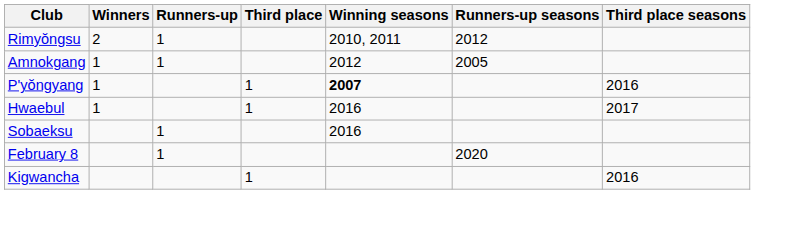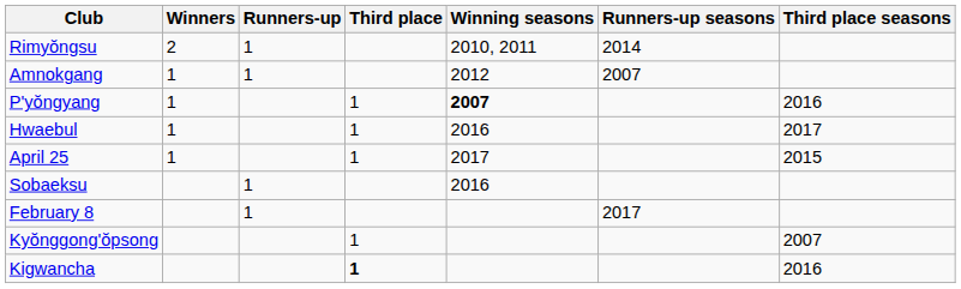 <table class="wikitable sortable">
 <tr>
 <th>Club</th>
 <th>Winners</th>
 <th>Runners-up</th>
 <th>Third place</th>
 <th>Winning seasons</th>
 <th>Runners-up seasons</th>
 <th>Third place seasons</th>
 </tr>
 <tr>
 <td><a href='#'>Rimyŏngsu</a></td>
 <td>2</td>
 <td>1</td>
 <td></td>
 <td>2010, 2011</td>
-<td>2012</td>
+<td>2014</td>
 <td></td>
 </tr>
 <tr>
 <td><a href='#'>Amnokgang</a></td>
 <td>1</td>
 <td>1</td>
 <td></td>
 <td>2012</td>
-<td>2005</td>
+<td>2007</td>
 <td></td>
 </tr>
 <tr>
 <td><a href='#'>P'yŏngyang</a></td>
 <td>1</td>
 <td></td>
 <td>1</td>
 <td><strong>2007</strong></td>
 <td></td>
 <td>2016</td>
 </tr>
 <tr>
 <td><a href='#'>Hwaebul</a></td>
 <td>1</td>
 <td></td>
 <td>1</td>
 <td>2016</td>
 <td></td>
 <td>2017</td>
 </tr>
 <tr>
+<td><a href='#'>April 25</a></td>
+<td>1</td>
+<td></td>
+<td>1</td>
+<td>2017</td>
+<td></td>
+<td>2015</td>
+</tr>
+<tr>
 <td><a href='#'>Sobaeksu</a></td>
 <td></td>
 <td>1</td>
 <td></td>
 <td>2016</td>
 <td></td>
 </tr>
 <tr>
 <td><a href='#'>February 8</a></td>
 <td></td>
 <td>1</td>
 <td></td>
 <td></td>
-<td>2020</td>
+<td>2017</td>
 <td></td>
+</tr>
+<tr>
+<td><a href='#'>Kyŏnggong'ŏpsong</a></td>
+<td></td>
+<td></td>
+<td>1</td>
+<td></td>
+<td></td>
+<td>2007</td>
 </tr>
 <tr>
 <td><a href='#'>Kigwancha</a></td>
 <td></td>
 <td></td>
-<td>1</td>
+<td><strong>1</strong></td>
 <td></td>
 <td></td>
 <td>2016</td>
 </tr>
 </table>
